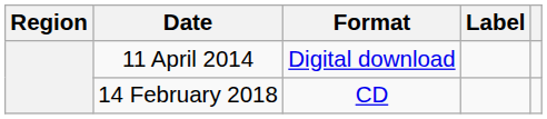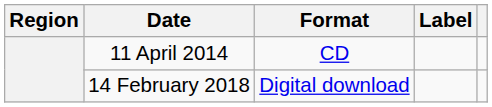 <table class="wikitable plainrowheaders" style="text-align:center">
 <tr>
 <th scope="col">Region</th>
 <th scope="col">Date</th>
 <th scope="col">Format</th>
 <th scope="col">Label</th>
 <th scope="col"></th>
 </tr>
 <tr>
 <th scope="row" rowspan="2"></th>
 <td>11 April 2014</td>
-<td><a href='#'>Digital download</a></td>
+<td><a href='#'>CD</a></td>
 <td></td>
 <td></td>
 </tr>
 <tr>
 <td>14 February 2018</td>
-<td><a href='#'>CD</a></td>
+<td><a href='#'>Digital download</a></td>
 <td></td>
 <td></td>
 </tr>
 </table>
